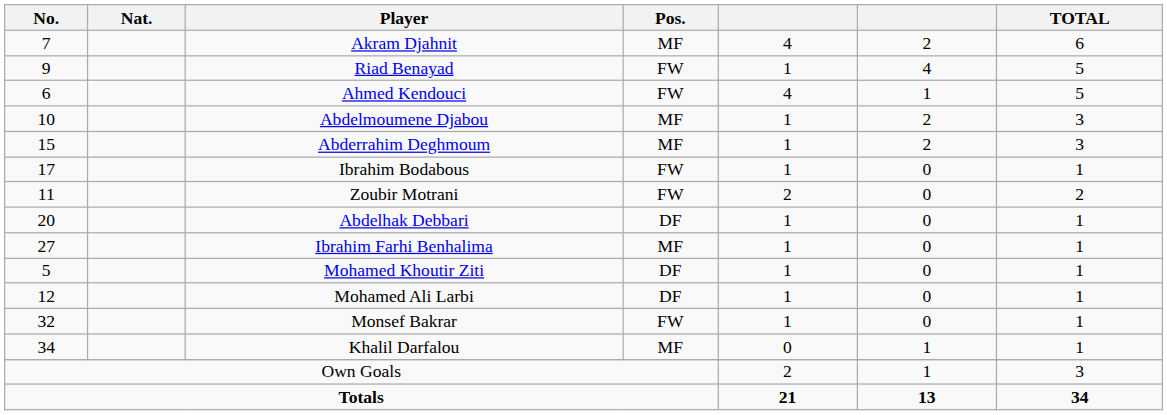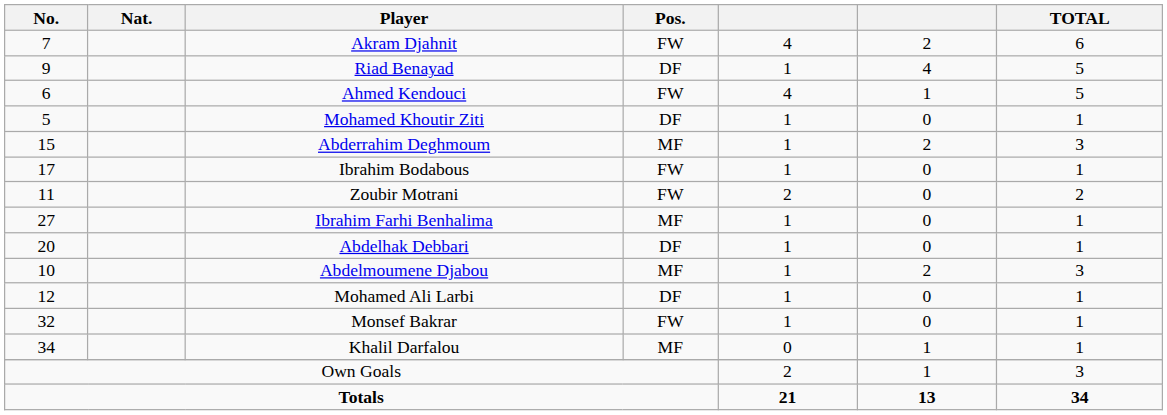 <table class="wikitable sortable alternance"  style="font-size:90%; text-align:center; line-height:14px; width:60%;">
 <tr>
 <th width=10>No.</th>
 <th width=10>Nat.</th>
 <th width=140>Player</th>
 <th width=10>Pos.</th>
 <th width=40></th>
 <th width=40></th>
 <th width=10>TOTAL</th>
 </tr>
 <tr>
 <td>7</td>
 <td></td>
 <td><a href='#'>Akram Djahnit</a></td>
-<td>MF</td>
+<td>FW</td>
 <td>4</td>
 <td>2</td>
 <td>6</td>
 </tr>
 <tr>
 <td>9</td>
 <td></td>
 <td><a href='#'>Riad Benayad</a></td>
-<td>FW</td>
+<td>DF</td>
 <td>1</td>
 <td>4</td>
 <td>5</td>
 </tr>
 <tr>
 <td>6</td>
 <td></td>
 <td><a href='#'>Ahmed Kendouci</a></td>
 <td>FW</td>
 <td>4</td>
 <td>1</td>
 <td>5</td>
 </tr>
 <tr>
-<td>10</td>
+<td>5</td>
 <td></td>
-<td><a href='#'>Abdelmoumene Djabou</a></td>
-<td>MF</td>
+<td><a href='#'>Mohamed Khoutir Ziti</a></td>
+<td>DF</td>
 <td>1</td>
-<td>2</td>
-<td>3</td>
+<td>0</td>
+<td>1</td>
 </tr>
 <tr>
 <td>15</td>
 <td></td>
 <td><a href='#'>Abderrahim Deghmoum</a></td>
 <td>MF</td>
 <td>1</td>
 <td>2</td>
 <td>3</td>
 </tr>
 <tr>
 <td>17</td>
 <td></td>
 <td>Ibrahim Bodabous</td>
 <td>FW</td>
 <td>1</td>
 <td>0</td>
 <td>1</td>
 </tr>
 <tr>
 <td>11</td>
 <td></td>
 <td>Zoubir Motrani</td>
 <td>FW</td>
 <td>2</td>
 <td>0</td>
 <td>2</td>
 </tr>
 <tr>
+<td>27</td>
+<td></td>
+<td><a href='#'>Ibrahim Farhi Benhalima</a></td>
+<td>MF</td>
+<td>1</td>
+<td>0</td>
+<td>1</td>
+</tr>
+<tr>
 <td>20</td>
 <td></td>
 <td><a href='#'>Abdelhak Debbari</a></td>
 <td>DF</td>
 <td>1</td>
 <td>0</td>
 <td>1</td>
 </tr>
 <tr>
-<td>27</td>
+<td>10</td>
 <td></td>
-<td><a href='#'>Ibrahim Farhi Benhalima</a></td>
+<td><a href='#'>Abdelmoumene Djabou</a></td>
 <td>MF</td>
 <td>1</td>
-<td>0</td>
-<td>1</td>
-</tr>
-<tr>
-<td>5</td>
-<td></td>
-<td><a href='#'>Mohamed Khoutir Ziti</a></td>
-<td>DF</td>
-<td>1</td>
-<td>0</td>
-<td>1</td>
+<td>2</td>
+<td>3</td>
 </tr>
 <tr>
 <td>12</td>
 <td></td>
 <td>Mohamed Ali Larbi</td>
 <td>DF</td>
 <td>1</td>
 <td>0</td>
 <td>1</td>
 </tr>
 <tr>
 <td>32</td>
 <td></td>
 <td>Monsef Bakrar</td>
 <td>FW</td>
 <td>1</td>
 <td>0</td>
 <td>1</td>
 </tr>
 <tr>
 <td>34</td>
 <td></td>
 <td>Khalil Darfalou</td>
 <td>MF</td>
 <td>0</td>
 <td>1</td>
 <td>1</td>
 </tr>
 <tr>
 </tr>
 <tr class="sortbottom">
 <td colspan="4">Own Goals</td>
 <td>2</td>
 <td>1</td>
 <td>3</td>
 </tr>
 <tr class="sortbottom">
 <td colspan="4"><strong>Totals</strong></td>
 <td><strong>21</strong></td>
 <td><strong>13</strong></td>
 <td><strong>34</strong></td>
 </tr>
 </table>
